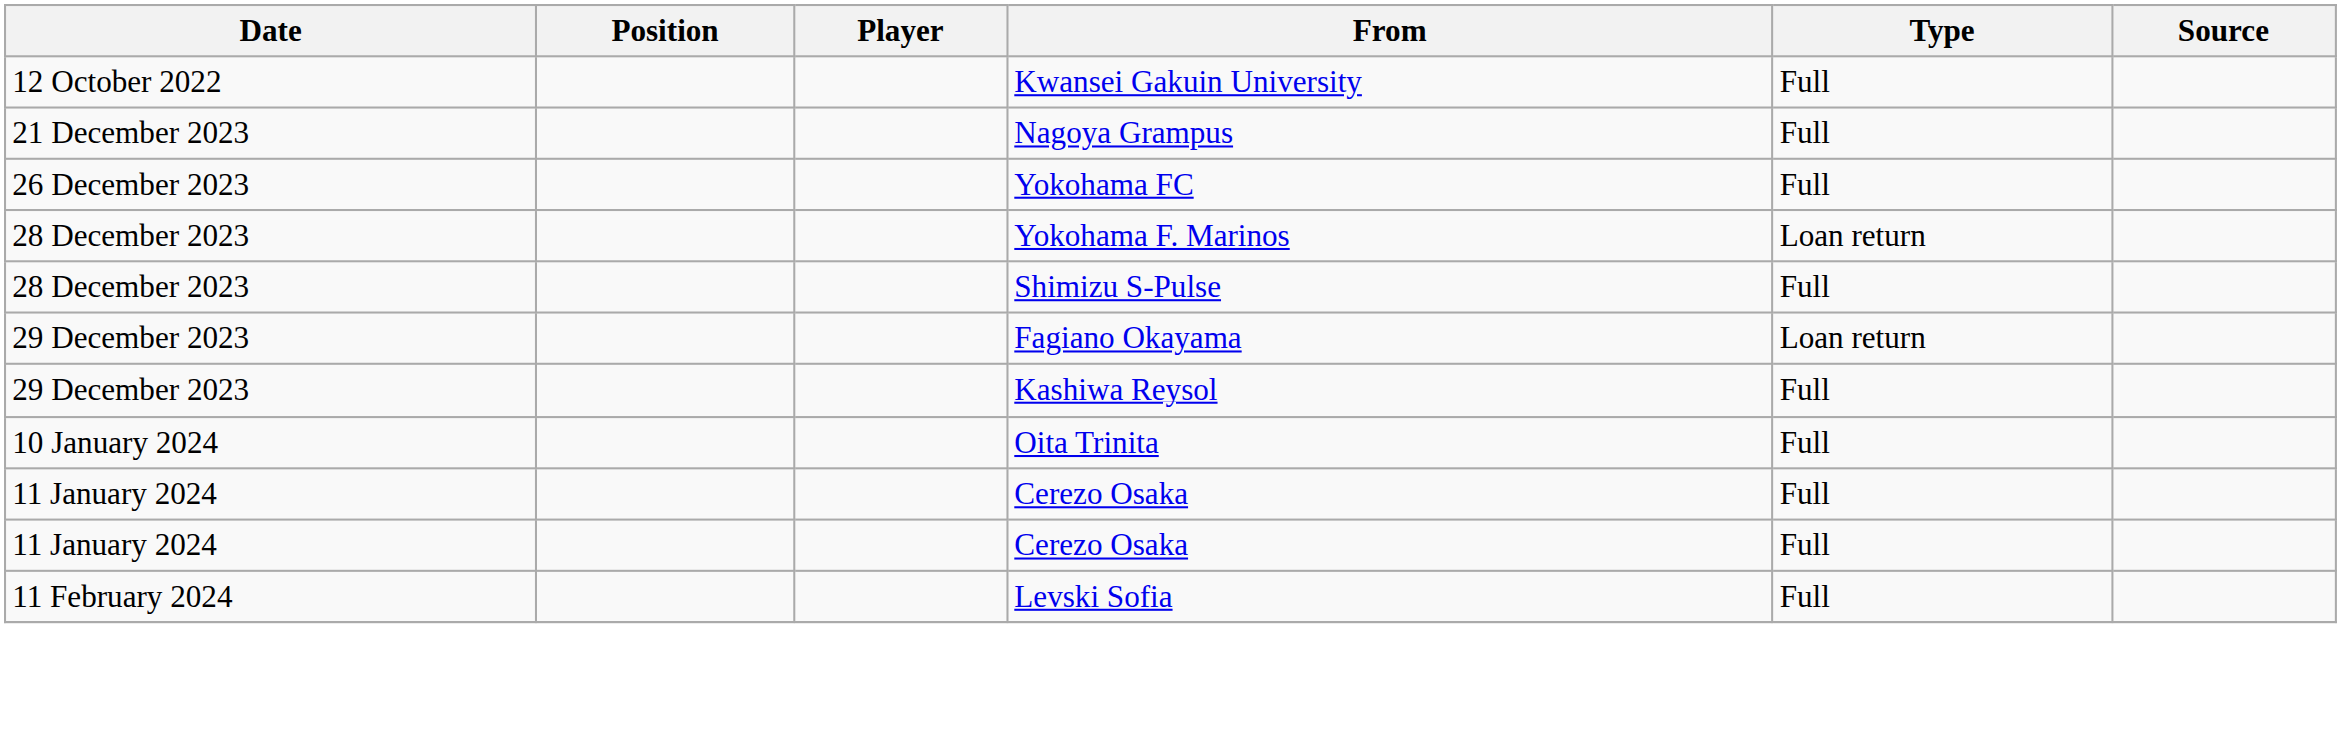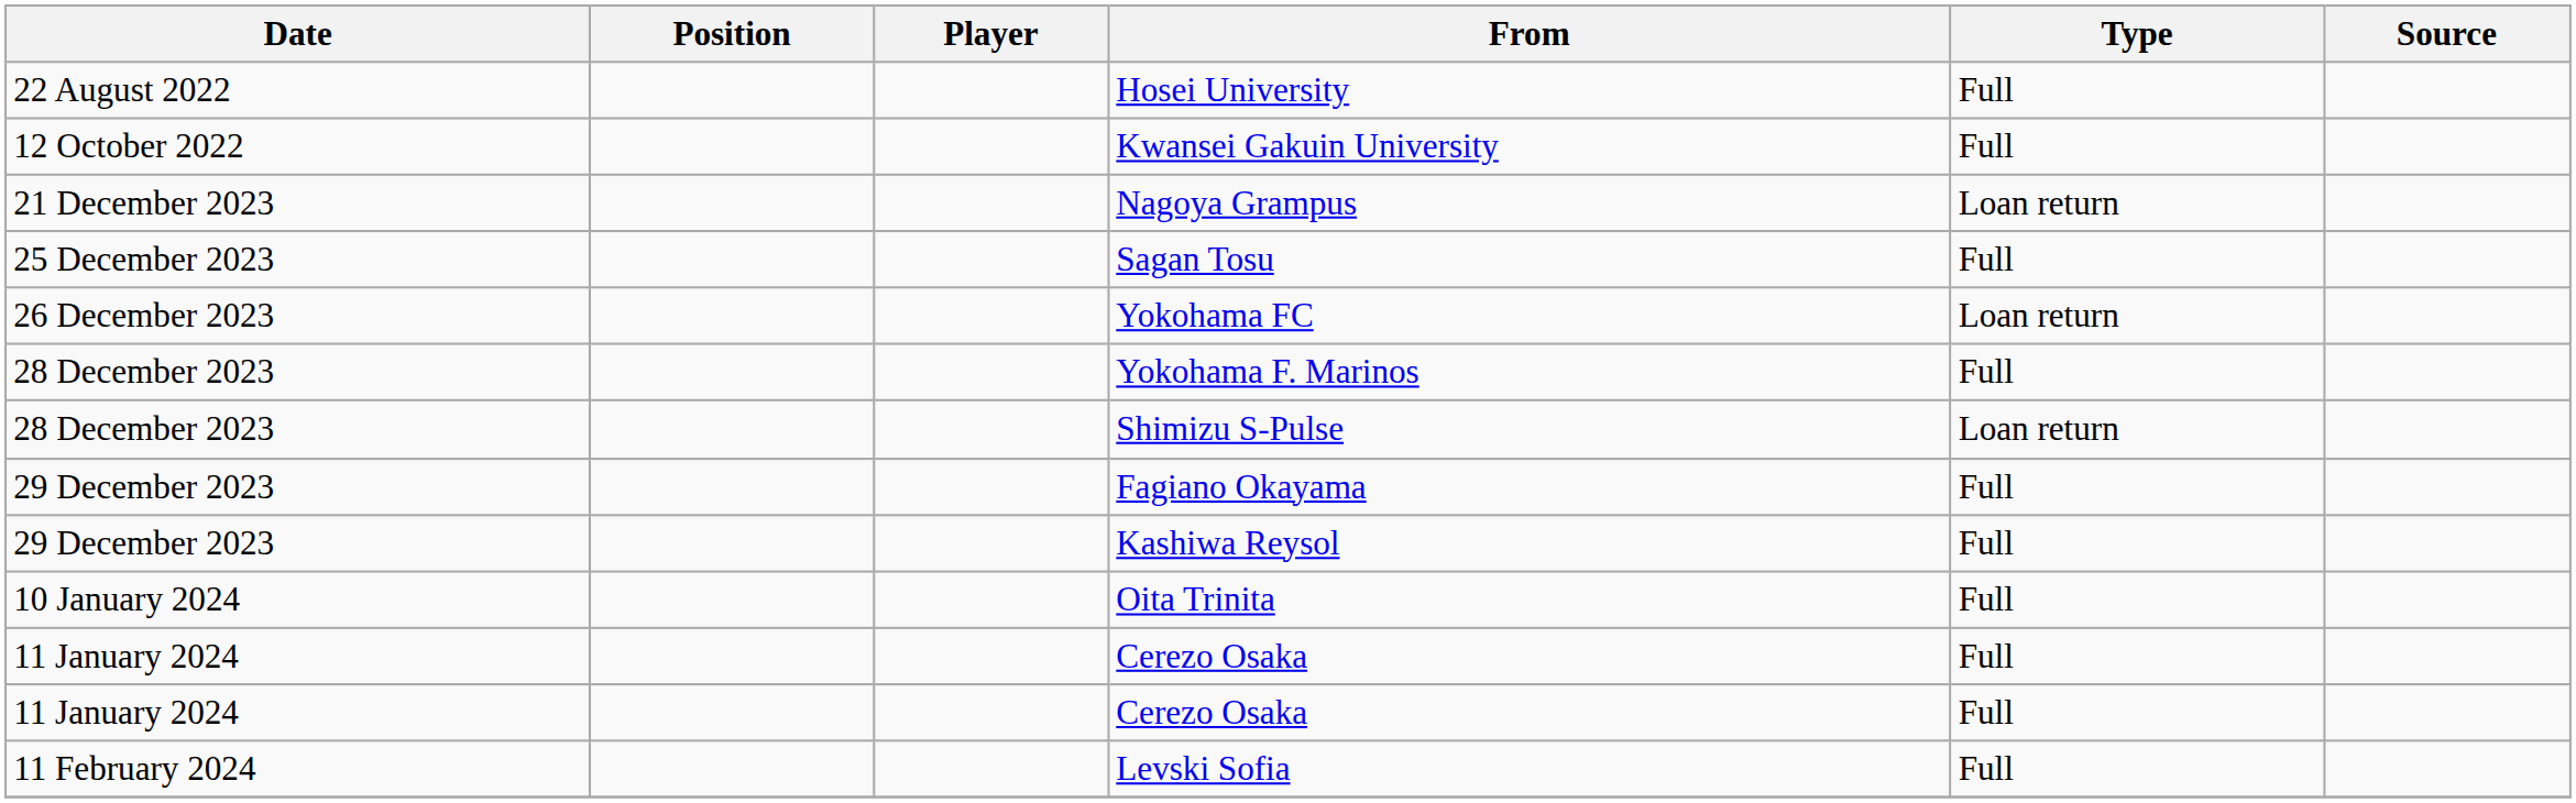 <table class="wikitable sortable" style="width:90%; text-align:center; font-size:95%; text-align:left;">
 <tr>
 <th>Date</th>
 <th>Position</th>
 <th>Player</th>
 <th>From</th>
 <th>Type</th>
 <th>Source</th>
+</tr>
+<tr>
+<td>22 August 2022</td>
+<td></td>
+<td></td>
+<td> <a href='#'>Hosei University</a></td>
+<td>Full</td>
+<td></td>
 </tr>
 <tr>
 <td>12 October 2022</td>
 <td></td>
 <td></td>
 <td> <a href='#'>Kwansei Gakuin University</a></td>
 <td>Full</td>
 <td></td>
 </tr>
 <tr>
 <td>21 December 2023</td>
 <td></td>
 <td></td>
 <td> <a href='#'>Nagoya Grampus</a></td>
+<td>Loan return</td>
+<td></td>
+</tr>
+<tr>
+<td>25 December 2023</td>
+<td></td>
+<td></td>
+<td> <a href='#'>Sagan Tosu</a></td>
 <td>Full</td>
 <td></td>
 </tr>
 <tr>
 <td>26 December 2023</td>
 <td></td>
 <td></td>
 <td> <a href='#'>Yokohama FC</a></td>
+<td>Loan return</td>
+<td></td>
+</tr>
+<tr>
+<td>28 December 2023</td>
+<td></td>
+<td></td>
+<td> <a href='#'>Yokohama F. Marinos</a></td>
 <td>Full</td>
 <td></td>
 </tr>
 <tr>
 <td>28 December 2023</td>
 <td></td>
 <td></td>
-<td> <a href='#'>Yokohama F. Marinos</a></td>
+<td> <a href='#'>Shimizu S-Pulse</a></td>
 <td>Loan return</td>
-<td></td>
-</tr>
-<tr>
-<td>28 December 2023</td>
-<td></td>
-<td></td>
-<td> <a href='#'>Shimizu S-Pulse</a></td>
-<td>Full</td>
 <td></td>
 </tr>
 <tr>
 <td>29 December 2023</td>
 <td></td>
 <td></td>
 <td> <a href='#'>Fagiano Okayama</a></td>
-<td>Loan return</td>
+<td>Full</td>
 <td></td>
 </tr>
 <tr>
 <td>29 December 2023</td>
 <td></td>
 <td></td>
 <td> <a href='#'>Kashiwa Reysol</a></td>
 <td>Full</td>
 <td></td>
 </tr>
 <tr>
 <td>10 January 2024</td>
 <td></td>
 <td></td>
 <td> <a href='#'>Oita Trinita</a></td>
 <td>Full</td>
 <td></td>
 </tr>
 <tr>
 <td>11 January 2024</td>
 <td></td>
 <td></td>
 <td> <a href='#'>Cerezo Osaka</a></td>
 <td>Full</td>
 <td></td>
 </tr>
 <tr>
 <td>11 January 2024</td>
 <td></td>
 <td></td>
 <td> <a href='#'>Cerezo Osaka</a></td>
 <td>Full</td>
 <td></td>
 </tr>
 <tr>
 <td>11 February 2024</td>
 <td></td>
 <td></td>
 <td> <a href='#'>Levski Sofia</a></td>
 <td>Full</td>
 <td></td>
 </tr>
 <tr>
 </tr>
 </table>
